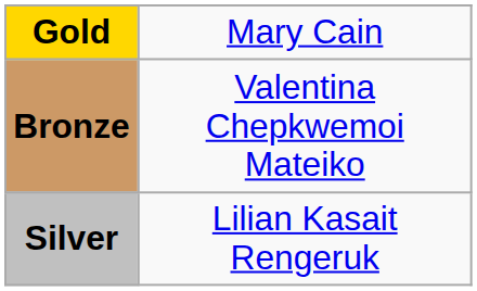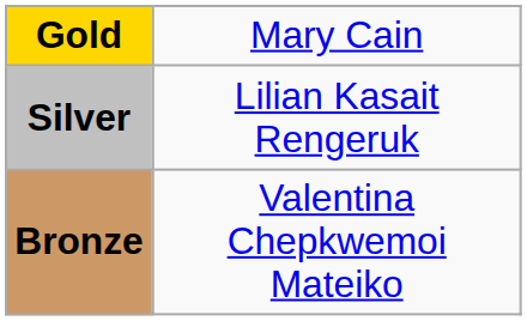 <table class="wikitable" style="text-align:center; " width="35%">
 <tr>
 <td bgcolor="gold"><strong>Gold</strong></td>
 <td><a href='#'>Mary Cain</a><br>  <small><em></em></small></td>
 </tr>
 <tr>
+<td bgcolor="silver"><strong>Silver</strong></td>
+<td><a href='#'>Lilian Kasait Rengeruk</a><br>  <small><em></em></small></td>
+</tr>
+<tr>
 <td bgcolor="CC9966"><strong>Bronze</strong></td>
 <td><a href='#'>Valentina Chepkwemoi Mateiko</a><br>  <small><em></em></small></td>
 </tr>
-<tr>
-<td bgcolor="silver"><strong>Silver</strong></td>
-<td><a href='#'>Lilian Kasait Rengeruk</a><br>  <small><em></em></small></td>
-</tr>
 </table>
